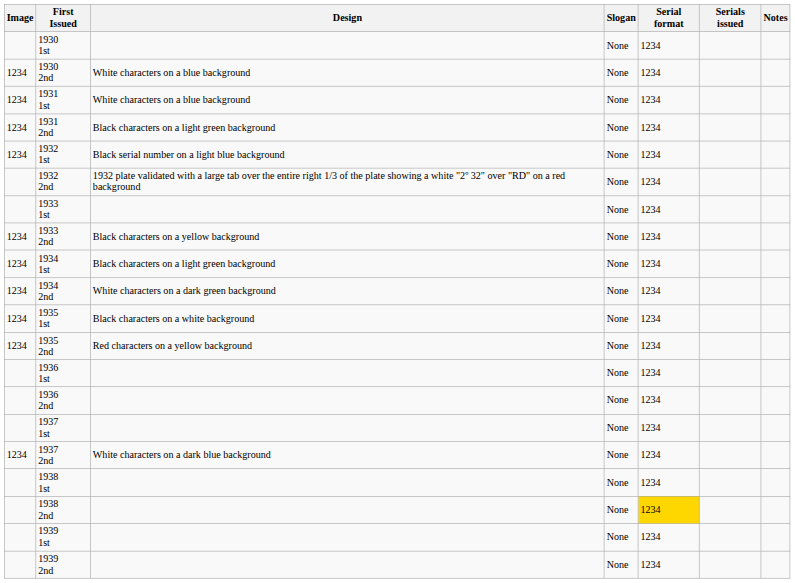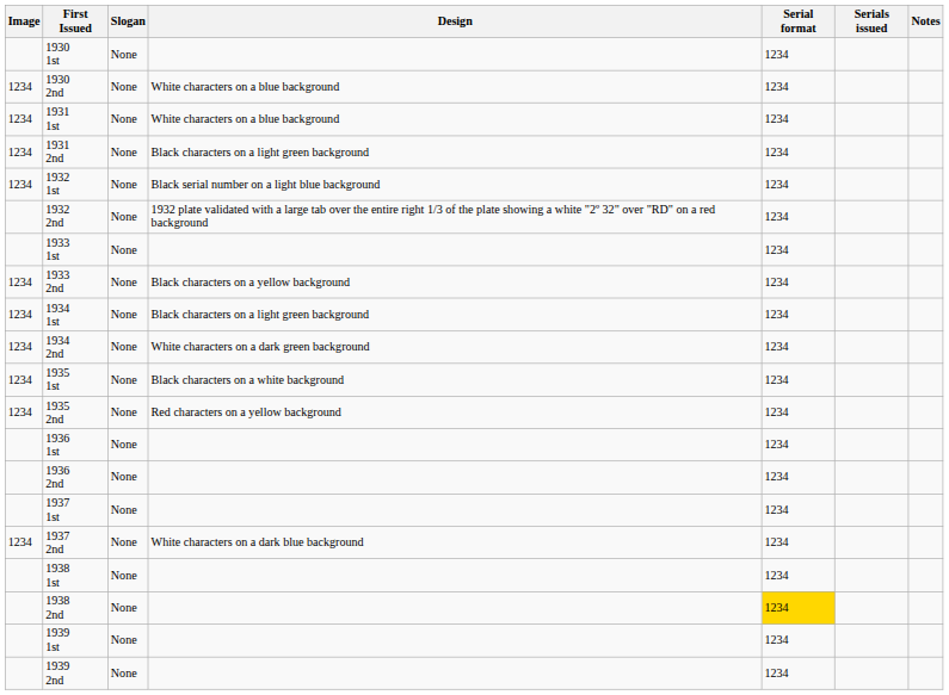 <table class="wikitable">
 <tr>
 <th>Image</th>
 <th>First Issued</th>
+<th>Slogan</th>
 <th>Design</th>
-<th>Slogan</th>
 <th>Serial format</th>
 <th>Serials issued</th>
 <th>Notes</th>
 </tr>
 <tr>
 <td></td>
 <td>1930<br>1st</td>
+<td>None</td>
 <td></td>
-<td>None</td>
 <td>1234</td>
 <td></td>
 <td></td>
 </tr>
 <tr>
 <td><div>1234</div></td>
 <td>1930<br>2nd</td>
+<td>None</td>
 <td>White characters on a blue background</td>
-<td>None</td>
 <td>1234</td>
 <td></td>
 <td></td>
 </tr>
 <tr>
 <td><div>1234</div></td>
 <td>1931<br>1st</td>
+<td>None</td>
 <td>White characters on a blue background</td>
-<td>None</td>
 <td>1234</td>
 <td></td>
 <td></td>
 </tr>
 <tr>
 <td><div>1234</div></td>
 <td>1931<br>2nd</td>
+<td>None</td>
 <td>Black characters on a light green background</td>
-<td>None</td>
 <td>1234</td>
 <td></td>
 <td></td>
 </tr>
 <tr>
 <td><div>1234</div></td>
 <td>1932<br>1st</td>
+<td>None</td>
 <td>Black serial number on a light blue background</td>
-<td>None</td>
 <td>1234</td>
 <td></td>
 <td></td>
 </tr>
 <tr>
 <td></td>
 <td>1932<br>2nd</td>
+<td>None</td>
 <td>1932 plate validated with a large tab over the entire right 1/3 of the plate showing a white "2º 32" over "RD" on a red background</td>
-<td>None</td>
 <td>1234</td>
 <td></td>
 <td></td>
 </tr>
 <tr>
 <td></td>
 <td>1933<br>1st</td>
+<td>None</td>
 <td></td>
-<td>None</td>
 <td>1234</td>
 <td></td>
 <td></td>
 </tr>
 <tr>
 <td><div>1234</div></td>
 <td>1933<br>2nd</td>
+<td>None</td>
 <td>Black characters on a yellow background</td>
-<td>None</td>
 <td>1234</td>
 <td></td>
 <td></td>
 </tr>
 <tr>
 <td><div>1234</div></td>
 <td>1934<br>1st</td>
+<td>None</td>
 <td>Black characters on a light green background</td>
-<td>None</td>
 <td>1234</td>
 <td></td>
 <td></td>
 </tr>
 <tr>
 <td><div>1234</div></td>
 <td>1934<br>2nd</td>
+<td>None</td>
 <td>White characters on a dark green background</td>
-<td>None</td>
 <td>1234</td>
 <td></td>
 <td></td>
 </tr>
 <tr>
 <td><div>1234</div></td>
 <td>1935<br>1st</td>
+<td>None</td>
 <td>Black characters on a white background</td>
-<td>None</td>
 <td>1234</td>
 <td></td>
 <td></td>
 </tr>
 <tr>
 <td><div>1234</div></td>
 <td>1935<br>2nd</td>
+<td>None</td>
 <td>Red characters on a yellow background</td>
-<td>None</td>
 <td>1234</td>
 <td></td>
 <td></td>
 </tr>
 <tr>
 <td></td>
 <td>1936<br>1st</td>
+<td>None</td>
 <td></td>
-<td>None</td>
 <td>1234</td>
 <td></td>
 <td></td>
 </tr>
 <tr>
 <td></td>
 <td>1936<br>2nd</td>
+<td>None</td>
 <td></td>
-<td>None</td>
 <td>1234</td>
 <td></td>
 <td></td>
 </tr>
 <tr>
 <td></td>
 <td>1937<br>1st</td>
+<td>None</td>
 <td></td>
-<td>None</td>
 <td>1234</td>
 <td></td>
 <td></td>
 </tr>
 <tr>
 <td><div>1234</div></td>
 <td>1937<br>2nd</td>
+<td>None</td>
 <td>White characters on a dark blue background</td>
-<td>None</td>
 <td>1234</td>
 <td></td>
 <td></td>
 </tr>
 <tr>
 <td></td>
 <td>1938<br>1st</td>
+<td>None</td>
 <td></td>
-<td>None</td>
 <td>1234</td>
 <td></td>
 <td></td>
 </tr>
 <tr>
 <td></td>
 <td>1938<br>2nd</td>
+<td>None</td>
 <td></td>
-<td>None</td>
 <td style="background: gold;">1234</td>
 <td></td>
 <td></td>
 </tr>
 <tr>
 <td></td>
 <td>1939<br>1st</td>
+<td>None</td>
 <td></td>
-<td>None</td>
 <td>1234</td>
 <td></td>
 <td></td>
 </tr>
 <tr>
 <td></td>
 <td>1939<br>2nd</td>
+<td>None</td>
 <td></td>
-<td>None</td>
 <td>1234</td>
 <td></td>
 <td></td>
 </tr>
 </table>
